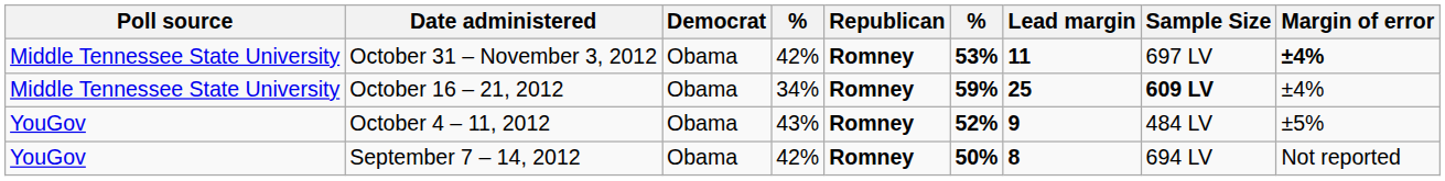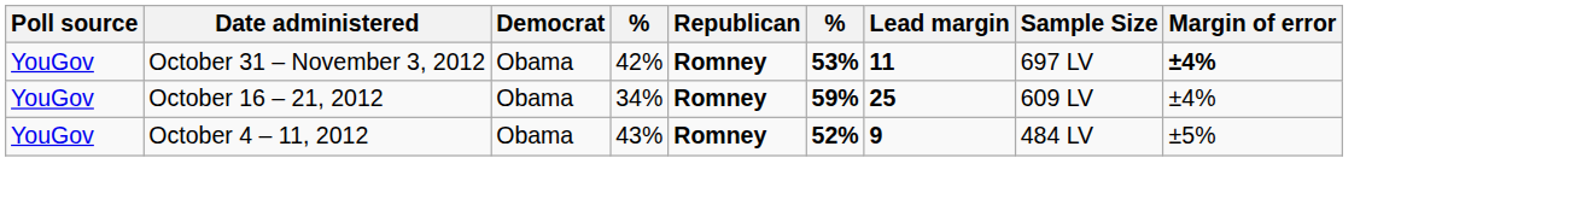 <table class="wikitable">
 <tr valign=bottom>
 <th>Poll source</th>
 <th>Date administered</th>
 <th>Democrat</th>
 <th>%</th>
 <th>Republican</th>
 <th>%</th>
 <th>Lead margin</th>
 <th>Sample Size</th>
 <th>Margin of error</th>
 </tr>
 <tr>
-<td><a href='#'>Middle Tennessee State University</a></td>
+<td><a href='#'>YouGov</a></td>
 <td>October 31 – November 3, 2012</td>
 <td>Obama</td>
 <td>42%</td>
 <td><strong>Romney</strong></td>
 <td><strong>53%</strong></td>
 <td><strong>11</strong></td>
 <td>697 LV</td>
 <td><strong>±4%</strong></td>
 </tr>
 <tr>
-<td><a href='#'>Middle Tennessee State University</a></td>
+<td><a href='#'>YouGov</a></td>
 <td>October 16 – 21, 2012</td>
 <td>Obama</td>
 <td>34%</td>
 <td><strong>Romney</strong></td>
 <td><strong>59%</strong></td>
 <td><strong>25</strong></td>
-<td><strong>609 LV</strong></td>
+<td>609 LV</td>
 <td>±4%</td>
 </tr>
 <tr>
 <td><a href='#'>YouGov</a></td>
 <td>October 4 – 11, 2012</td>
 <td>Obama</td>
 <td>43%</td>
 <td><strong>Romney</strong></td>
 <td><strong>52%</strong></td>
 <td><strong>9</strong></td>
 <td>484 LV</td>
 <td>±5%</td>
 </tr>
-<tr>
-<td><a href='#'>YouGov</a></td>
-<td>September 7 – 14, 2012</td>
-<td>Obama</td>
-<td>42%</td>
-<td><strong>Romney</strong></td>
-<td><strong>50%</strong></td>
-<td><strong>8</strong></td>
-<td>694 LV</td>
-<td>Not reported</td>
-</tr>
 </table>
